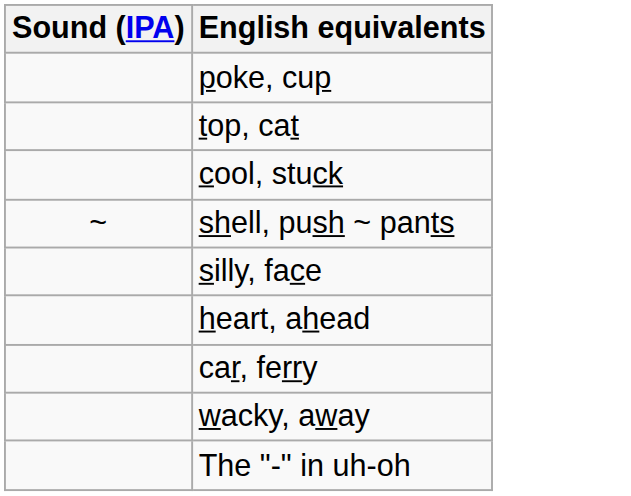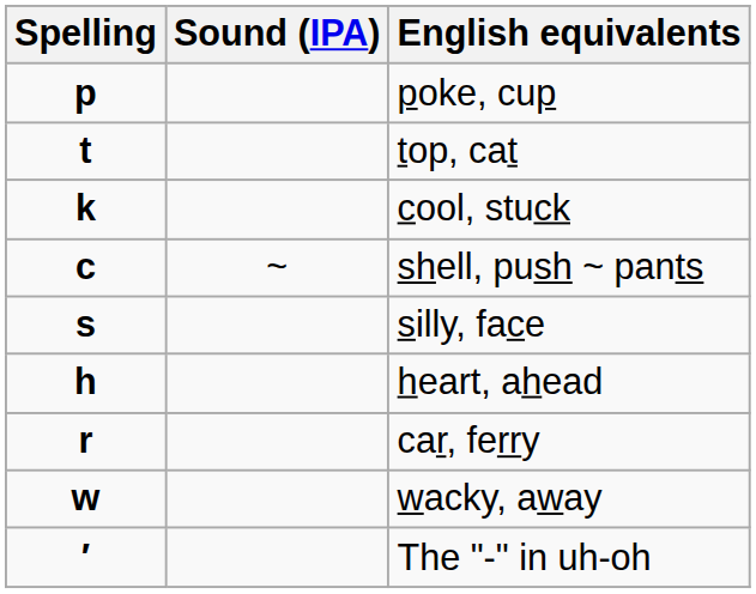 <table class="wikitable">
 <tr>
+<th>Spelling</th>
 <th>Sound (<a href='#'>IPA</a>)</th>
 <th>English equivalents</th>
 </tr>
 <tr>
+<td align="center"><strong>p</strong></td>
 <td align="center"></td>
 <td><u>p</u>oke, cu<u>p</u></td>
 </tr>
 <tr>
+<td align="center"><strong>t</strong></td>
 <td align="center"></td>
 <td><u>t</u>op, ca<u>t</u></td>
 </tr>
 <tr>
+<td align="center"><strong>k</strong></td>
 <td align="center"></td>
 <td><u>c</u>ool, stu<u>ck</u></td>
 </tr>
 <tr>
+<td align="center"><strong>c</strong></td>
 <td align="center"> ~ </td>
 <td><u>sh</u>ell, pu<u>sh</u> ~ pan<u>ts</u></td>
 </tr>
 <tr>
+<td align="center"><strong>s</strong></td>
 <td align="center"></td>
 <td><u>s</u>illy, fa<u>c</u>e</td>
 </tr>
 <tr>
+<td align="center"><strong>h</strong></td>
 <td align="center"></td>
 <td><u>h</u>eart, a<u>h</u>ead</td>
 </tr>
 <tr>
+<td align="center"><strong>r</strong></td>
 <td align="center"></td>
 <td>ca<u>r</u>, fe<u>rr</u>y</td>
 </tr>
 <tr>
+<td align="center"><strong>w</strong></td>
 <td align="center"></td>
 <td><u>w</u>acky, a<u>w</u>ay</td>
 </tr>
 <tr>
+<td align="center"><strong>′</strong></td>
 <td align="center"></td>
 <td>The "-" in uh-oh</td>
 </tr>
 </table>
